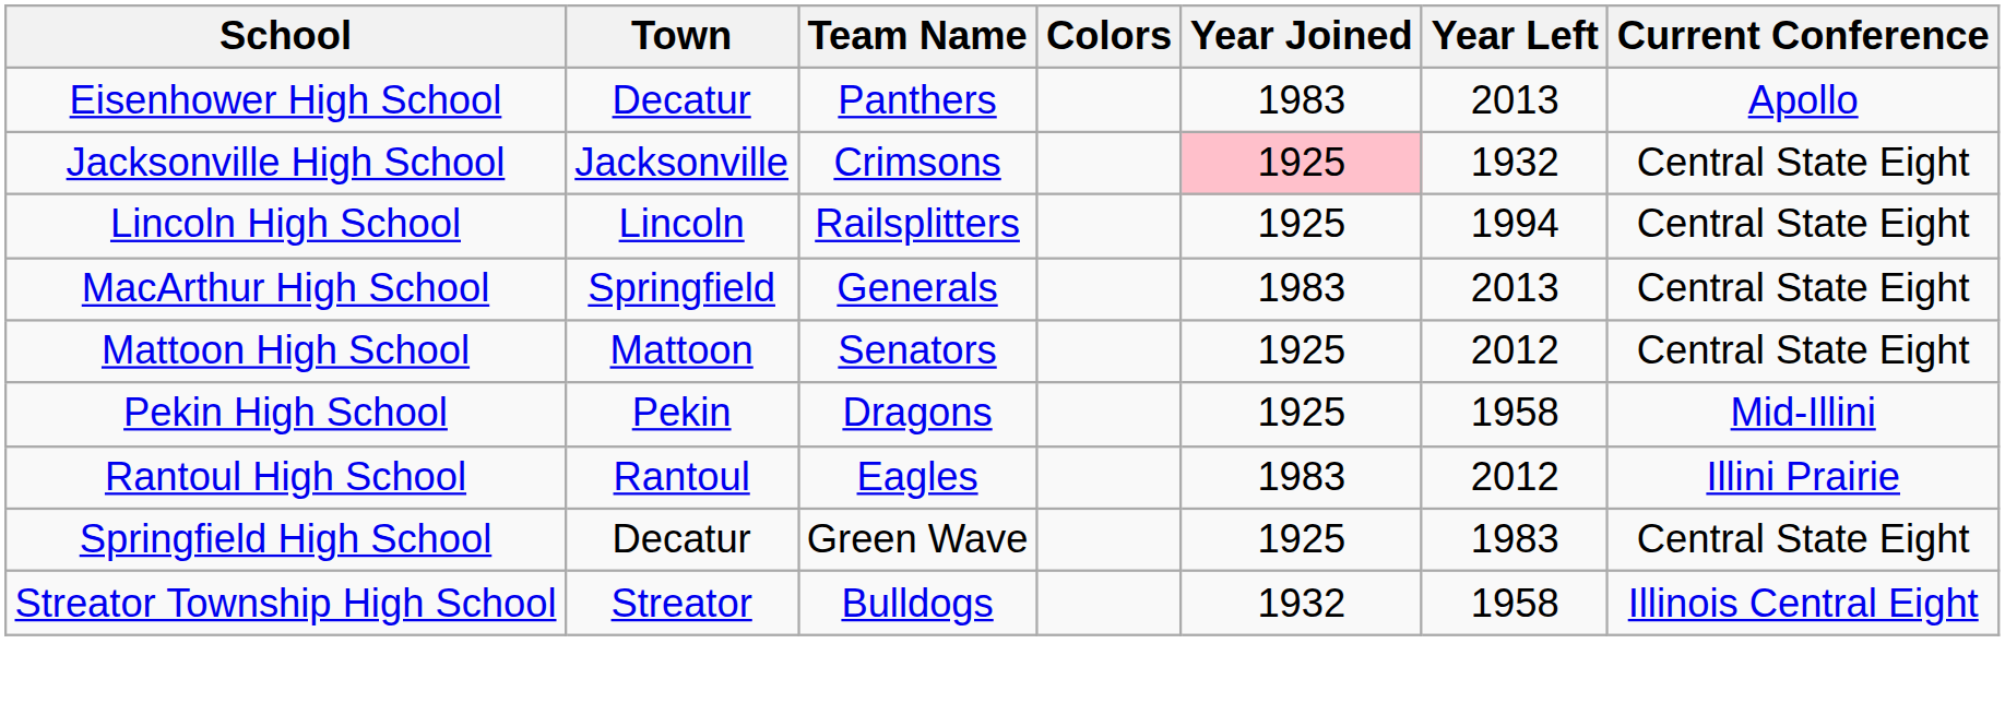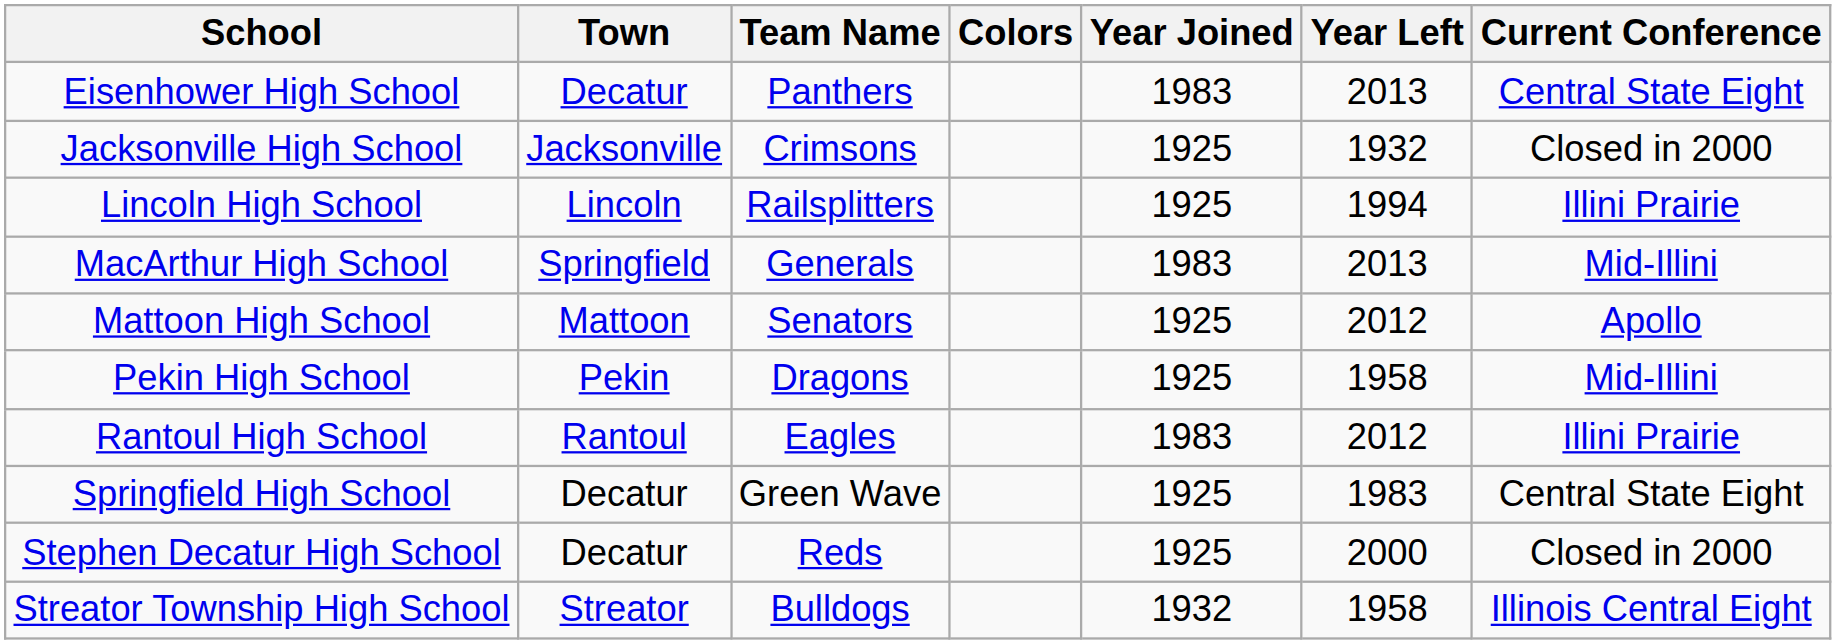 <table class="wikitable" style="text-align:center;">
 <tr>
 <th>School</th>
 <th>Town</th>
 <th>Team Name</th>
 <th>Colors</th>
 <th>Year Joined</th>
 <th>Year Left</th>
 <th>Current Conference</th>
 </tr>
 <tr>
 <td><a href='#'>Eisenhower High School</a></td>
 <td><a href='#'>Decatur</a></td>
 <td><a href='#'>Panthers</a></td>
 <td> </td>
 <td>1983</td>
 <td>2013</td>
-<td><a href='#'>Apollo</a></td>
+<td><a href='#'>Central State Eight</a></td>
 </tr>
 <tr>
 <td><a href='#'>Jacksonville High School</a></td>
 <td><a href='#'>Jacksonville</a></td>
 <td><a href='#'>Crimsons</a></td>
 <td> </td>
-<td style="background: pink;">1925</td>
+<td>1925</td>
 <td>1932</td>
-<td>Central State Eight</td>
+<td>Closed in 2000</td>
 </tr>
 <tr>
 <td><a href='#'>Lincoln High School</a></td>
 <td><a href='#'>Lincoln</a></td>
 <td><a href='#'>Railsplitters</a></td>
 <td> </td>
 <td>1925</td>
 <td>1994</td>
-<td>Central State Eight</td>
+<td><a href='#'>Illini Prairie</a></td>
 </tr>
 <tr>
 <td><a href='#'>MacArthur High School</a></td>
 <td><a href='#'>Springfield</a></td>
 <td><a href='#'>Generals</a></td>
 <td> </td>
 <td>1983</td>
 <td>2013</td>
-<td>Central State Eight</td>
+<td><a href='#'>Mid-Illini</a></td>
 </tr>
 <tr>
 <td><a href='#'>Mattoon High School</a></td>
 <td><a href='#'>Mattoon</a></td>
 <td><a href='#'>Senators</a></td>
 <td> </td>
 <td>1925</td>
 <td>2012</td>
-<td>Central State Eight</td>
+<td><a href='#'>Apollo</a></td>
 </tr>
 <tr>
 <td><a href='#'>Pekin High School</a></td>
 <td><a href='#'>Pekin</a></td>
 <td><a href='#'>Dragons</a></td>
 <td> </td>
 <td>1925</td>
 <td>1958</td>
 <td><a href='#'>Mid-Illini</a></td>
 </tr>
 <tr>
 <td><a href='#'>Rantoul High School</a></td>
 <td><a href='#'>Rantoul</a></td>
 <td><a href='#'>Eagles</a></td>
 <td> </td>
 <td>1983</td>
 <td>2012</td>
 <td><a href='#'>Illini Prairie</a></td>
 </tr>
 <tr>
 <td><a href='#'>Springfield High School</a></td>
 <td>Decatur</td>
 <td>Green Wave</td>
 <td> </td>
 <td>1925</td>
 <td>1983</td>
 <td>Central State Eight</td>
 </tr>
 <tr>
+<td><a href='#'>Stephen Decatur High School</a></td>
+<td>Decatur</td>
+<td><a href='#'>Reds</a></td>
+<td> </td>
+<td>1925</td>
+<td>2000</td>
+<td>Closed in 2000</td>
+</tr>
+<tr>
 <td><a href='#'>Streator Township High School</a></td>
 <td><a href='#'>Streator</a></td>
 <td><a href='#'>Bulldogs</a></td>
 <td> </td>
 <td>1932</td>
 <td>1958</td>
 <td><a href='#'>Illinois Central Eight</a></td>
 </tr>
 </table>
